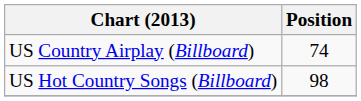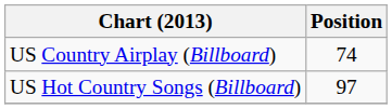 <table class="wikitable sortable">
 <tr>
 <th scope="col">Chart (2013)</th>
 <th scope="col">Position</th>
 </tr>
 <tr>
 <td>US <a href='#'>Country Airplay</a> (<em><a href='#'>Billboard</a></em>)</td>
 <td align="center">74</td>
 </tr>
 <tr>
 <td>US <a href='#'>Hot Country Songs</a> (<em><a href='#'>Billboard</a></em>)</td>
-<td align="center">98</td>
+<td align="center">97</td>
 </tr>
 <tr>
 </tr>
 </table>
